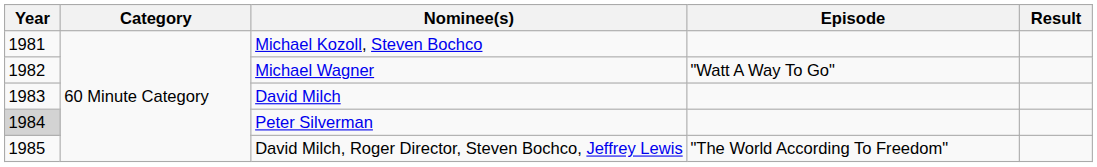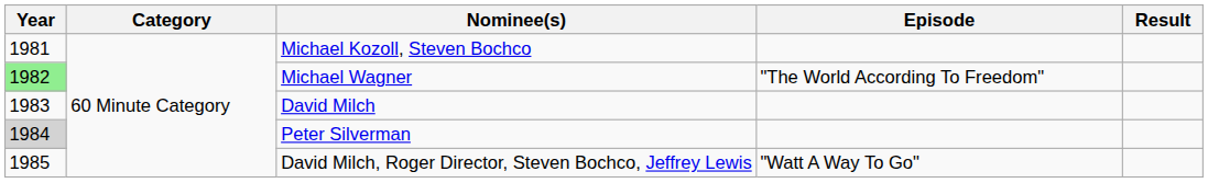 <table class="wikitable" style="font-size: 95%">
 <tr>
 <th>Year</th>
 <th>Category</th>
 <th style="width:40%;">Nominee(s)</th>
 <th>Episode</th>
 <th>Result</th>
 </tr>
 <tr>
 <td>1981</td>
 <td rowspan=5>60 Minute Category</td>
 <td><a href='#'>Michael Kozoll</a>, <a href='#'>Steven Bochco</a></td>
 <td></td>
 <td></td>
 </tr>
 <tr>
-<td>1982</td>
+<td style="background: lightgreen;">1982</td>
 <td><a href='#'>Michael Wagner</a></td>
-<td>"Watt A Way To Go"</td>
+<td>"The World According To Freedom"</td>
 <td></td>
 </tr>
 <tr>
 <td>1983</td>
 <td><a href='#'>David Milch</a></td>
 <td></td>
 <td></td>
 </tr>
 <tr>
 <td style="background: lightgrey;">1984</td>
 <td><a href='#'>Peter Silverman</a></td>
 <td></td>
 <td></td>
 </tr>
 <tr>
 <td>1985</td>
 <td>David Milch, Roger Director, Steven Bochco, <a href='#'>Jeffrey Lewis</a></td>
-<td>"The World According To Freedom"</td>
+<td>"Watt A Way To Go"</td>
 <td></td>
 </tr>
 </table>
